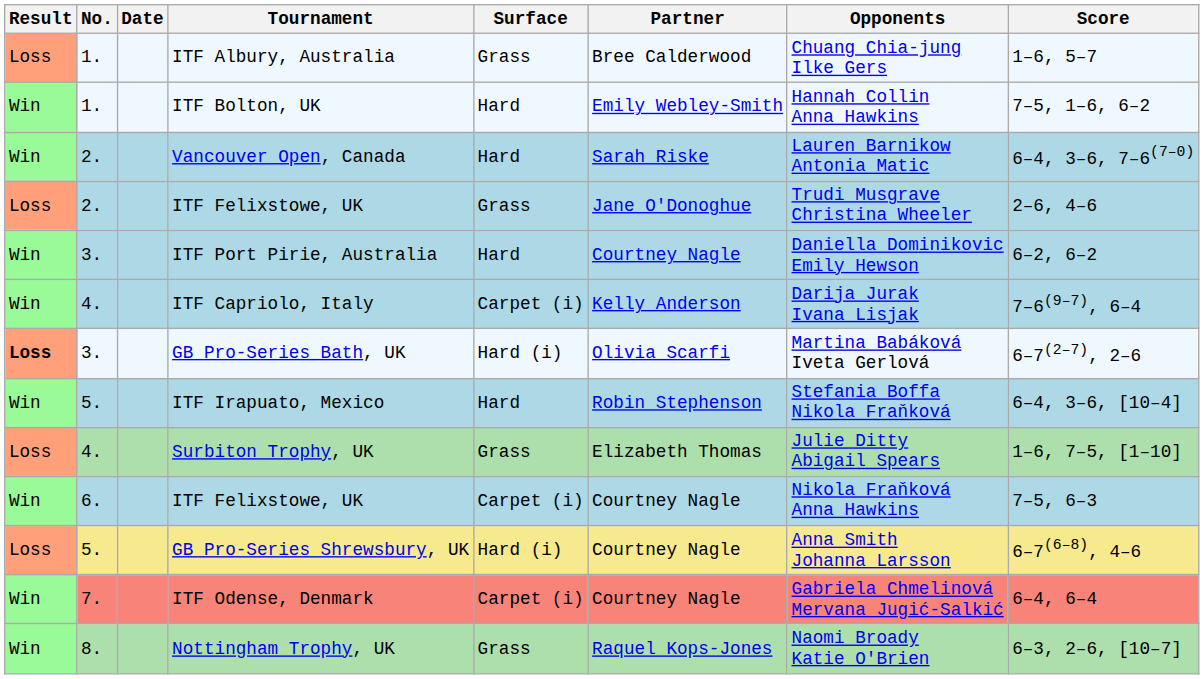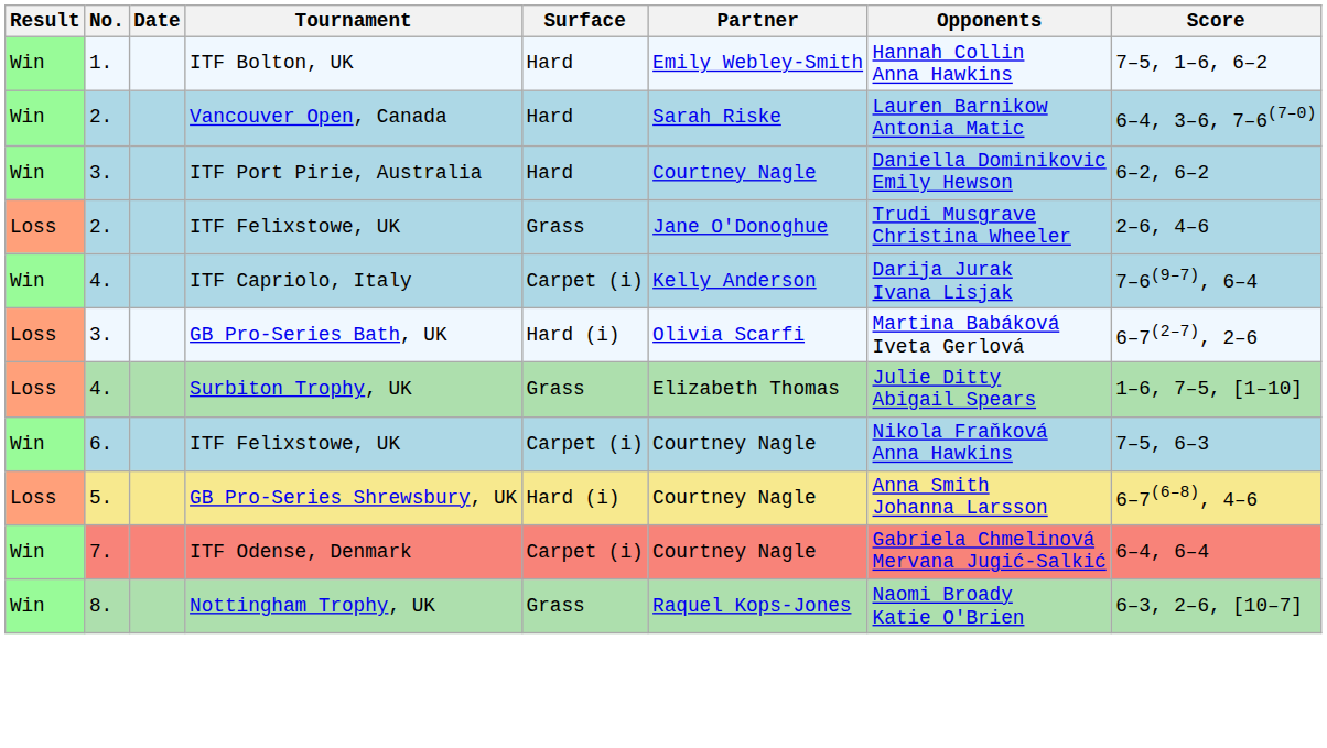 <table class="sortable wikitable">
 <tr>
 <th>Result</th>
 <th>No.</th>
 <th>Date</th>
 <th>Tournament</th>
 <th>Surface</th>
 <th>Partner</th>
 <th>Opponents</th>
 <th class="unsortable">Score</th>
-</tr>
-<tr bgcolor="#f0f8ff">
-<td style="background:#ffa07a;">Loss</td>
-<td>1.</td>
-<td></td>
-<td>ITF Albury, Australia</td>
-<td>Grass</td>
-<td> Bree Calderwood</td>
-<td> <a href='#'>Chuang Chia-jung</a> <br>  <a href='#'>Ilke Gers</a></td>
-<td>1–6, 5–7</td>
 </tr>
 <tr bgcolor="#f0f8ff">
 <td style="background:#98fb98;">Win</td>
 <td>1.</td>
 <td></td>
 <td>ITF Bolton, UK</td>
 <td>Hard</td>
 <td> <a href='#'>Emily Webley-Smith</a></td>
 <td> <a href='#'>Hannah Collin</a> <br>  <a href='#'>Anna Hawkins</a></td>
 <td>7–5, 1–6, 6–2</td>
 </tr>
 <tr bgcolor="lightblue">
 <td style="background:#98fb98;">Win</td>
 <td>2.</td>
 <td></td>
 <td><a href='#'>Vancouver Open</a>, Canada</td>
 <td>Hard</td>
 <td> <a href='#'>Sarah Riske</a></td>
 <td> <a href='#'>Lauren Barnikow</a> <br>  <a href='#'>Antonia Matic</a></td>
 <td>6–4, 3–6, 7–6<sup>(7–0)</sup></td>
 </tr>
 <tr bgcolor="lightblue">
+<td style="background:#98fb98;">Win</td>
+<td>3.</td>
+<td></td>
+<td>ITF Port Pirie, Australia</td>
+<td>Hard</td>
+<td> <a href='#'>Courtney Nagle</a></td>
+<td> <a href='#'>Daniella Dominikovic</a> <br>  <a href='#'>Emily Hewson</a></td>
+<td>6–2, 6–2</td>
+</tr>
+<tr bgcolor="lightblue">
 <td style="background:#ffa07a;">Loss</td>
 <td>2.</td>
 <td></td>
 <td>ITF Felixstowe, UK</td>
 <td>Grass</td>
 <td> <a href='#'>Jane O'Donoghue</a></td>
 <td> <a href='#'>Trudi Musgrave</a> <br>  <a href='#'>Christina Wheeler</a></td>
 <td>2–6, 4–6</td>
-</tr>
-<tr bgcolor="lightblue">
-<td style="background:#98fb98;">Win</td>
-<td>3.</td>
-<td></td>
-<td>ITF Port Pirie, Australia</td>
-<td>Hard</td>
-<td> <a href='#'>Courtney Nagle</a></td>
-<td> <a href='#'>Daniella Dominikovic</a> <br>  <a href='#'>Emily Hewson</a></td>
-<td>6–2, 6–2</td>
 </tr>
 <tr bgcolor="lightblue">
 <td style="background:#98fb98;">Win</td>
 <td>4.</td>
 <td></td>
 <td>ITF Capriolo, Italy</td>
 <td>Carpet (i)</td>
 <td> <a href='#'>Kelly Anderson</a></td>
 <td> <a href='#'>Darija Jurak</a> <br>  <a href='#'>Ivana Lisjak</a></td>
 <td>7–6<sup>(9–7)</sup>, 6–4</td>
 </tr>
 <tr bgcolor="#f0f8ff">
-<td style="background:#ffa07a;"><strong>Loss</strong></td>
+<td style="background:#ffa07a;">Loss</td>
 <td>3.</td>
 <td></td>
 <td><a href='#'>GB Pro-Series Bath</a>, UK</td>
 <td>Hard (i)</td>
 <td> <a href='#'>Olivia Scarfi</a></td>
 <td> <a href='#'>Martina Babáková</a> <br>  Iveta Gerlová</td>
 <td>6–7<sup>(2–7)</sup>, 2–6</td>
-</tr>
-<tr bgcolor="lightblue">
-<td style="background:#98fb98;">Win</td>
-<td>5.</td>
-<td></td>
-<td>ITF Irapuato, Mexico</td>
-<td>Hard</td>
-<td> <a href='#'>Robin Stephenson</a></td>
-<td> <a href='#'>Stefania Boffa</a> <br>  <a href='#'>Nikola Fraňková</a></td>
-<td>6–4, 3–6, [10–4]</td>
 </tr>
 <tr bgcolor="#ADDFAD">
 <td style="background:#ffa07a;">Loss</td>
 <td>4.</td>
 <td></td>
 <td><a href='#'>Surbiton Trophy</a>, UK</td>
 <td>Grass</td>
 <td> Elizabeth Thomas</td>
 <td> <a href='#'>Julie Ditty</a> <br>  <a href='#'>Abigail Spears</a></td>
 <td>1–6, 7–5, [1–10]</td>
 </tr>
 <tr bgcolor="lightblue">
 <td style="background:#98fb98;">Win</td>
 <td>6.</td>
 <td></td>
 <td>ITF Felixstowe, UK</td>
 <td>Carpet (i)</td>
 <td> Courtney Nagle</td>
 <td> <a href='#'>Nikola Fraňková</a> <br>  <a href='#'>Anna Hawkins</a></td>
 <td>7–5, 6–3</td>
 </tr>
 <tr bgcolor="#F7E98E">
 <td style="background:#ffa07a;">Loss</td>
 <td>5.</td>
 <td></td>
 <td><a href='#'>GB Pro-Series Shrewsbury</a>, UK</td>
 <td>Hard (i)</td>
 <td> Courtney Nagle</td>
 <td> <a href='#'>Anna Smith</a> <br>  <a href='#'>Johanna Larsson</a></td>
 <td>6–7<sup>(6–8)</sup>, 4–6</td>
 </tr>
 <tr bgcolor="#F88379">
 <td style="background:#98fb98;">Win</td>
 <td>7.</td>
 <td></td>
 <td>ITF Odense, Denmark</td>
 <td>Carpet (i)</td>
 <td> Courtney Nagle</td>
 <td> <a href='#'>Gabriela Chmelinová</a> <br>  <a href='#'>Mervana Jugić-Salkić</a></td>
 <td>6–4, 6–4</td>
 </tr>
 <tr bgcolor="#ADDFAD">
 <td style="background:#98fb98;">Win</td>
 <td>8.</td>
 <td></td>
 <td><a href='#'>Nottingham Trophy</a>, UK</td>
 <td>Grass</td>
 <td> <a href='#'>Raquel Kops-Jones</a></td>
 <td> <a href='#'>Naomi Broady</a> <br>  <a href='#'>Katie O'Brien</a></td>
 <td>6–3, 2–6, [10–7]</td>
 </tr>
 </table>
